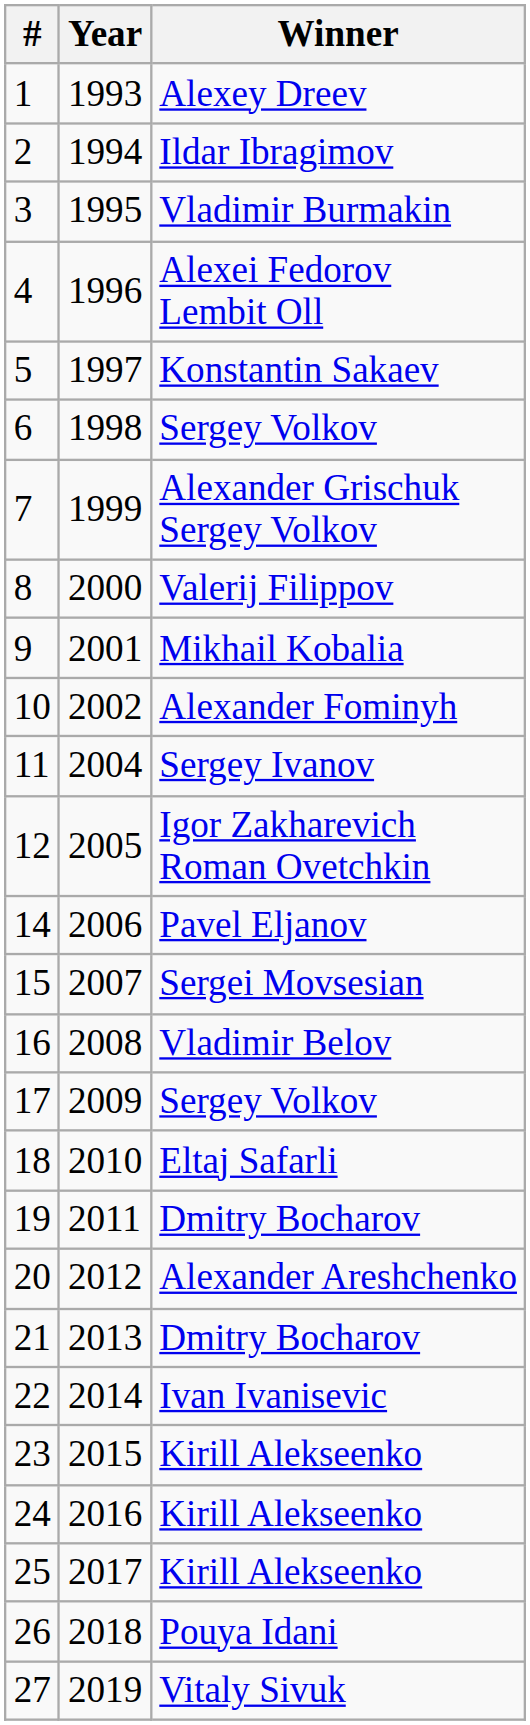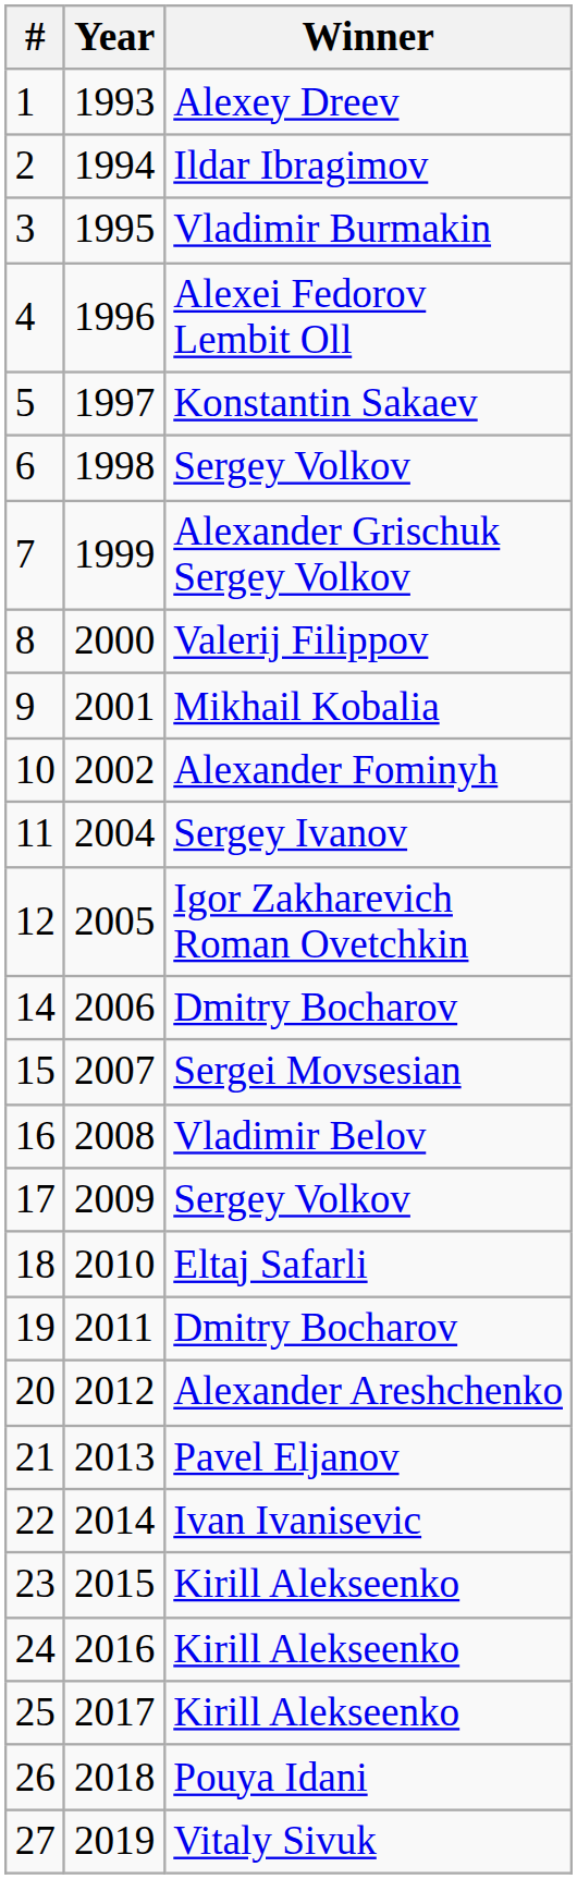 <table class="sortable wikitable">
 <tr>
 <th>#</th>
 <th>Year</th>
 <th>Winner</th>
 </tr>
 <tr>
 <td>1</td>
 <td>1993</td>
 <td><a href='#'>Alexey Dreev</a></td>
 </tr>
 <tr>
 <td>2</td>
 <td>1994</td>
 <td><a href='#'>Ildar Ibragimov</a></td>
 </tr>
 <tr>
 <td>3</td>
 <td>1995</td>
 <td><a href='#'>Vladimir Burmakin</a></td>
 </tr>
 <tr>
 <td>4</td>
 <td>1996</td>
 <td><a href='#'>Alexei Fedorov</a> <br> <a href='#'>Lembit Oll</a></td>
 </tr>
 <tr>
 <td>5</td>
 <td>1997</td>
 <td><a href='#'>Konstantin Sakaev</a></td>
 </tr>
 <tr>
 <td>6</td>
 <td>1998</td>
 <td><a href='#'>Sergey Volkov</a></td>
 </tr>
 <tr>
 <td>7</td>
 <td>1999</td>
 <td><a href='#'>Alexander Grischuk</a> <br> <a href='#'>Sergey Volkov</a></td>
 </tr>
 <tr>
 <td>8</td>
 <td>2000</td>
 <td><a href='#'>Valerij Filippov</a></td>
 </tr>
 <tr>
 <td>9</td>
 <td>2001</td>
 <td><a href='#'>Mikhail Kobalia</a></td>
 </tr>
 <tr>
 <td>10</td>
 <td>2002</td>
 <td><a href='#'>Alexander Fominyh</a></td>
 </tr>
 <tr>
 <td>11</td>
 <td>2004</td>
 <td><a href='#'>Sergey Ivanov</a></td>
 </tr>
 <tr>
 <td>12</td>
 <td>2005</td>
 <td><a href='#'>Igor Zakharevich</a> <br> <a href='#'>Roman Ovetchkin</a></td>
 </tr>
 <tr>
 <td>14</td>
 <td>2006</td>
-<td><a href='#'>Pavel Eljanov</a></td>
+<td><a href='#'>Dmitry Bocharov</a></td>
 </tr>
 <tr>
 <td>15</td>
 <td>2007</td>
 <td><a href='#'>Sergei Movsesian</a></td>
 </tr>
 <tr>
 <td>16</td>
 <td>2008</td>
 <td><a href='#'>Vladimir Belov</a></td>
 </tr>
 <tr>
 <td>17</td>
 <td>2009</td>
 <td><a href='#'>Sergey Volkov</a></td>
 </tr>
 <tr>
 <td>18</td>
 <td>2010</td>
 <td><a href='#'>Eltaj Safarli</a></td>
 </tr>
 <tr>
 <td>19</td>
 <td>2011</td>
 <td><a href='#'>Dmitry Bocharov</a></td>
 </tr>
 <tr>
 <td>20</td>
 <td>2012</td>
 <td><a href='#'>Alexander Areshchenko</a></td>
 </tr>
 <tr>
 <td>21</td>
 <td>2013</td>
-<td><a href='#'>Dmitry Bocharov</a></td>
+<td><a href='#'>Pavel Eljanov</a></td>
 </tr>
 <tr>
 <td>22</td>
 <td>2014</td>
 <td><a href='#'>Ivan Ivanisevic</a></td>
 </tr>
 <tr>
 <td>23</td>
 <td>2015</td>
 <td><a href='#'>Kirill Alekseenko</a></td>
 </tr>
 <tr>
 <td>24</td>
 <td>2016</td>
 <td><a href='#'>Kirill Alekseenko</a></td>
 </tr>
 <tr>
 <td>25</td>
 <td>2017</td>
 <td><a href='#'>Kirill Alekseenko</a></td>
 </tr>
 <tr>
 <td>26</td>
 <td>2018</td>
 <td><a href='#'>Pouya Idani</a></td>
 </tr>
 <tr>
 <td>27</td>
 <td>2019</td>
 <td><a href='#'>Vitaly Sivuk</a></td>
 </tr>
 </table>
